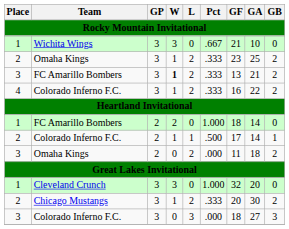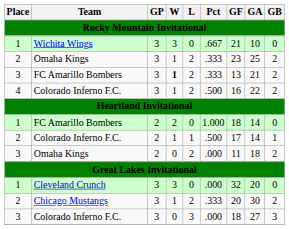 <table class="wikitable" style="text-align: center;">
 <tr>
 <th>Place</th>
 <th width="180">Team</th>
 <th width="20">GP</th>
 <th width="20">W</th>
 <th width="20">L</th>
 <th width="20">Pct</th>
 <th width="20">GF</th>
 <th width="20">GA</th>
 <th width="25">GB</th>
 </tr>
 <tr>
 <th style=background-color:Green colspan=11><span>Rocky Mountain Invitational</span></th>
 </tr>
 <tr>
 </tr>
 <tr style="background-color:#ccffcc;">
 <td>1</td>
 <td align=left><a href='#'>Wichita Wings</a></td>
 <td>3</td>
 <td>3</td>
 <td>0</td>
 <td>.667</td>
 <td>21</td>
 <td>10</td>
 <td>0</td>
 </tr>
 <tr>
 <td>2</td>
 <td align=left>Omaha Kings</td>
 <td>3</td>
 <td>1</td>
 <td>2</td>
 <td>.333</td>
 <td>23</td>
 <td>25</td>
 <td>2</td>
 </tr>
 <tr>
 <td>3</td>
 <td align=left>FC Amarillo Bombers</td>
 <td>3</td>
 <td><strong>1</strong></td>
 <td>2</td>
 <td>.333</td>
 <td>13</td>
 <td>21</td>
 <td>2</td>
 </tr>
 <tr>
 <td>4</td>
 <td align=left>Colorado Inferno F.C.</td>
 <td>3</td>
 <td>1</td>
 <td>2</td>
-<td>.333</td>
+<td>.500</td>
 <td>16</td>
 <td>22</td>
 <td>2</td>
 </tr>
 <tr>
 <th style=background-color:Green colspan=11><span>Heartland Invitational</span></th>
 </tr>
 <tr>
 </tr>
 <tr style="background-color:#ccffcc;">
 <td>1</td>
 <td align=left>FC Amarillo Bombers</td>
 <td>2</td>
 <td>2</td>
 <td>0</td>
 <td>1.000</td>
 <td>18</td>
 <td>14</td>
 <td>0</td>
 </tr>
 <tr>
 <td>2</td>
 <td align=left>Colorado Inferno F.C.</td>
 <td>2</td>
 <td>1</td>
 <td>1</td>
 <td>.500</td>
 <td>17</td>
 <td>14</td>
 <td>1</td>
 </tr>
 <tr>
 <td>3</td>
 <td align=left>Omaha Kings</td>
 <td>2</td>
 <td>0</td>
 <td>2</td>
 <td>.000</td>
 <td>11</td>
 <td>18</td>
 <td>2</td>
 </tr>
 <tr>
 <th style=background-color:Green colspan=11><span>Great Lakes Invitational</span></th>
 </tr>
 <tr>
 </tr>
 <tr style="background-color:#ccffcc;">
 <td>1</td>
 <td align=left><a href='#'>Cleveland Crunch</a></td>
 <td>3</td>
 <td>3</td>
 <td>0</td>
-<td>1.000</td>
+<td>.000</td>
 <td>32</td>
 <td>20</td>
 <td>0</td>
 </tr>
 <tr>
 <td>2</td>
 <td align=left><a href='#'>Chicago Mustangs</a></td>
 <td>3</td>
 <td>1</td>
 <td>2</td>
 <td>.333</td>
 <td>20</td>
 <td>30</td>
 <td>2</td>
 </tr>
 <tr>
 <td>3</td>
 <td align=left>Colorado Inferno F.C.</td>
 <td>3</td>
 <td>0</td>
 <td>3</td>
 <td>.000</td>
 <td>18</td>
 <td>27</td>
 <td>3</td>
 </tr>
 <tr>
 </tr>
 </table>
